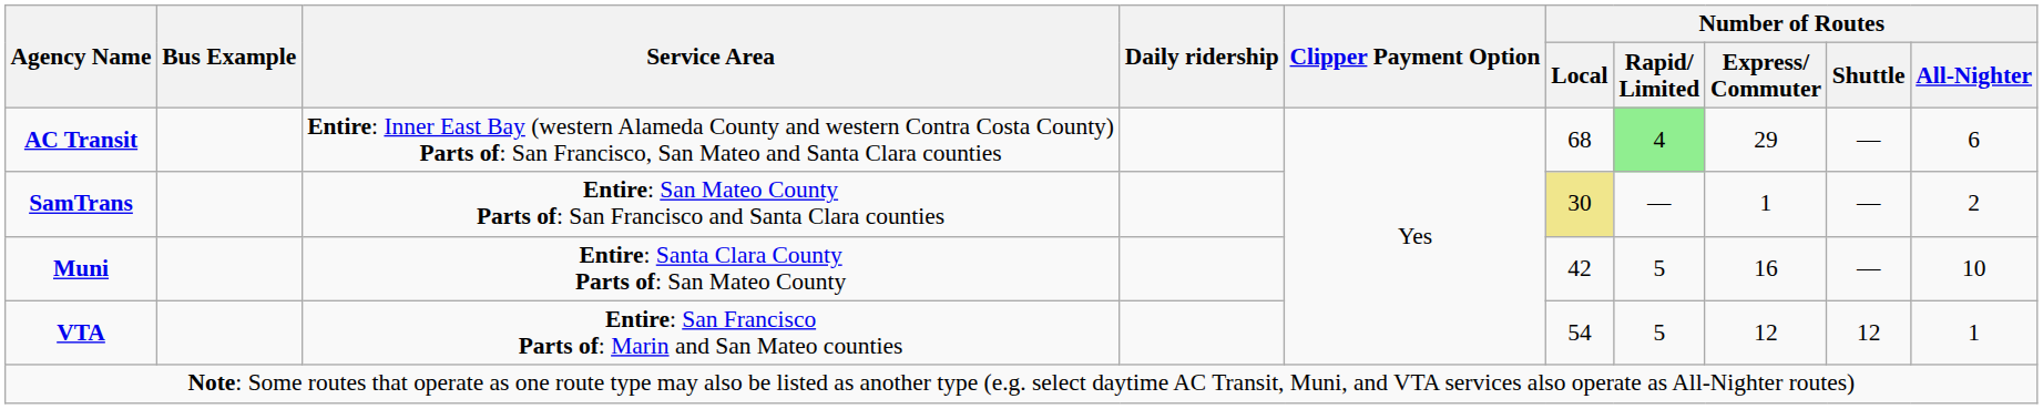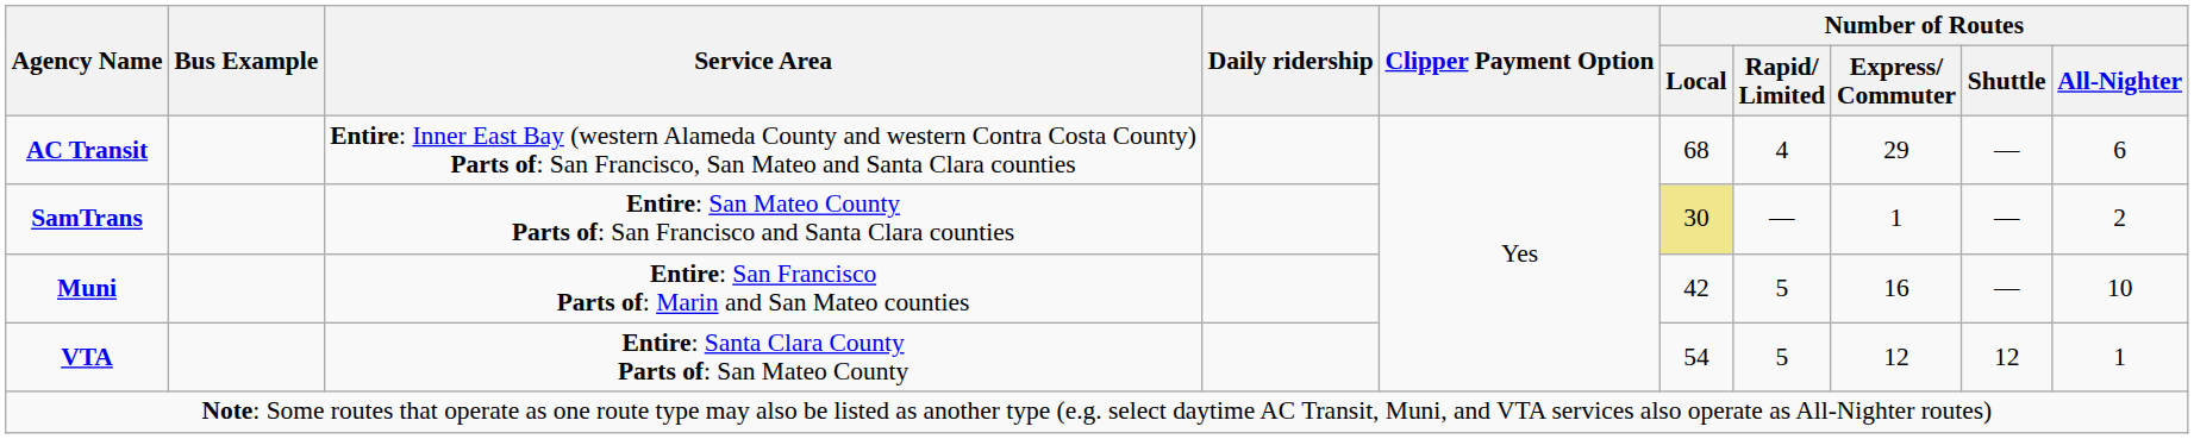 <table class="wikitable" style="text-align:center" style="font-size: 90%;" |>
 <tr>
 <th rowspan="2">Agency Name</th>
 <th rowspan="2">Bus Example</th>
 <th rowspan="2">Service Area</th>
 <th rowspan="2">Daily ridership</th>
 <th rowspan="2"><a href='#'>Clipper</a> Payment Option</th>
 <th colspan="5">Number of Routes</th>
 </tr>
 <tr>
 <th>Local</th>
 <th>Rapid/<br>Limited</th>
 <th>Express/<br>Commuter</th>
 <th>Shuttle</th>
 <th><a href='#'>All-Nighter</a></th>
 </tr>
 <tr>
 <td><strong><a href='#'>AC Transit</a></strong></td>
 <td></td>
 <td><strong>Entire</strong>: <a href='#'>Inner East Bay</a> (western Alameda County and western Contra Costa County)<br><strong>Parts of</strong>: San Francisco, San Mateo and Santa Clara counties</td>
 <td></td>
 <td rowspan="4">Yes</td>
 <td>68</td>
-<td style="background: lightgreen;">4</td>
+<td>4</td>
 <td>29</td>
 <td>—</td>
 <td>6</td>
 </tr>
 <tr>
 <td><strong><a href='#'>SamTrans</a></strong></td>
 <td></td>
 <td><strong>Entire</strong>: <a href='#'>San Mateo County</a><br><strong>Parts of</strong>: San Francisco and Santa Clara counties</td>
 <td></td>
 <td style="background: khaki;">30</td>
 <td>—</td>
 <td>1</td>
 <td>—</td>
 <td>2</td>
 </tr>
 <tr>
 <td><strong><a href='#'>Muni</a></strong></td>
 <td></td>
-<td><strong>Entire</strong>: <a href='#'>Santa Clara County</a><br><strong>Parts of</strong>: San Mateo County</td>
+<td><strong>Entire</strong>: <a href='#'>San Francisco</a><br><strong>Parts of</strong>: <a href='#'>Marin</a> and San Mateo counties</td>
 <td></td>
 <td>42</td>
 <td>5</td>
 <td>16</td>
 <td>—</td>
 <td>10</td>
 </tr>
 <tr>
 <td><strong><a href='#'>VTA</a></strong></td>
 <td></td>
-<td><strong>Entire</strong>: <a href='#'>San Francisco</a><br><strong>Parts of</strong>: <a href='#'>Marin</a> and San Mateo counties</td>
+<td><strong>Entire</strong>: <a href='#'>Santa Clara County</a><br><strong>Parts of</strong>: San Mateo County</td>
 <td></td>
 <td>54</td>
 <td>5</td>
 <td>12</td>
 <td>12</td>
 <td>1</td>
 </tr>
 <tr>
 <td colspan="10"><strong>Note</strong>: Some routes that operate as one route type may also be listed as another type (e.g. select daytime AC Transit, Muni, and VTA services also operate as All-Nighter routes)</td>
 </tr>
 </table>
